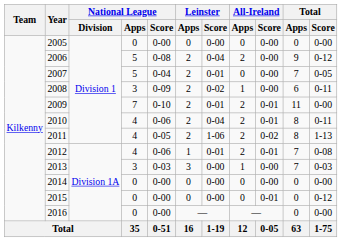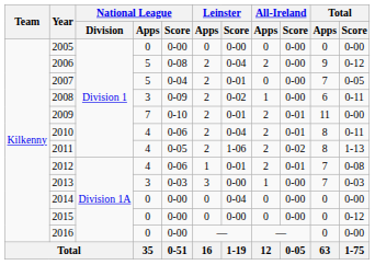 <table class="wikitable" style="text-align:center">
 <tr>
 <th rowspan="2">Team</th>
 <th rowspan="2">Year</th>
 <th colspan="3"><a href='#'>National League</a></th>
 <th colspan="2"><a href='#'>Leinster</a></th>
 <th colspan="2"><a href='#'>All-Ireland</a></th>
 <th colspan="2">Total</th>
 </tr>
 <tr>
 <th>Division</th>
 <th>Apps</th>
 <th>Score</th>
 <th>Apps</th>
 <th>Score</th>
 <th>Apps</th>
 <th>Score</th>
 <th>Apps</th>
 <th>Score</th>
 </tr>
 <tr>
 <td rowspan="12"><a href='#'>Kilkenny</a></td>
 <td>2005</td>
 <td rowspan="7"><a href='#'>Division 1</a></td>
 <td>0</td>
 <td>0-00</td>
 <td>0</td>
 <td>0-00</td>
 <td>0</td>
 <td>0-00</td>
 <td>0</td>
 <td>0-00</td>
 </tr>
 <tr>
 <td>2006</td>
 <td>5</td>
 <td>0-08</td>
 <td>2</td>
 <td>0-04</td>
 <td>2</td>
 <td>0-00</td>
 <td>9</td>
 <td>0-12</td>
 </tr>
 <tr>
 <td>2007</td>
 <td>5</td>
 <td>0-04</td>
 <td>2</td>
 <td>0-01</td>
 <td>0</td>
 <td>0-00</td>
 <td>7</td>
 <td>0-05</td>
 </tr>
 <tr>
 <td>2008</td>
 <td>3</td>
 <td>0-09</td>
 <td>2</td>
 <td>0-02</td>
 <td>1</td>
 <td>0-00</td>
 <td>6</td>
 <td>0-11</td>
 </tr>
 <tr>
 <td>2009</td>
 <td>7</td>
 <td>0-10</td>
 <td>2</td>
 <td>0-01</td>
 <td>2</td>
 <td>0-01</td>
 <td>11</td>
 <td>0-00</td>
 </tr>
 <tr>
 <td>2010</td>
 <td>4</td>
 <td>0-06</td>
 <td>2</td>
 <td>0-04</td>
 <td>2</td>
 <td>0-01</td>
 <td>8</td>
 <td>0-11</td>
 </tr>
 <tr>
 <td>2011</td>
 <td>4</td>
 <td>0-05</td>
 <td>2</td>
 <td>1-06</td>
 <td>2</td>
 <td>0-02</td>
 <td>8</td>
 <td>1-13</td>
 </tr>
 <tr>
 <td>2012</td>
 <td rowspan="5"><a href='#'>Division 1A</a></td>
 <td>4</td>
 <td>0-06</td>
 <td>1</td>
 <td>0-01</td>
 <td>2</td>
 <td>0-01</td>
 <td>7</td>
 <td>0-08</td>
 </tr>
 <tr>
 <td>2013</td>
 <td>3</td>
 <td>0-03</td>
 <td>3</td>
 <td>0-00</td>
 <td>1</td>
 <td>0-00</td>
 <td>7</td>
 <td>0-03</td>
 </tr>
 <tr>
 <td>2014</td>
 <td>0</td>
 <td>0-00</td>
 <td>0</td>
-<td>0-00</td>
+<td>0-04</td>
 <td>0</td>
 <td>0-00</td>
 <td>0</td>
 <td>0-00</td>
 </tr>
 <tr>
 <td>2015</td>
 <td>0</td>
 <td>0-00</td>
 <td>0</td>
 <td>0-00</td>
 <td>0</td>
-<td>0-01</td>
+<td>0-00</td>
 <td>0</td>
 <td>0-12</td>
 </tr>
 <tr>
 <td>2016</td>
 <td>0</td>
 <td>0-00</td>
 <td colspan=2>—</td>
 <td colspan=2>—</td>
 <td>0</td>
 <td>0-00</td>
 </tr>
 <tr>
 <th colspan="3">Total</th>
 <th>35</th>
 <th>0-51</th>
 <th>16</th>
 <th>1-19</th>
 <th>12</th>
 <th>0-05</th>
 <th>63</th>
 <th>1-75</th>
 </tr>
 </table>
